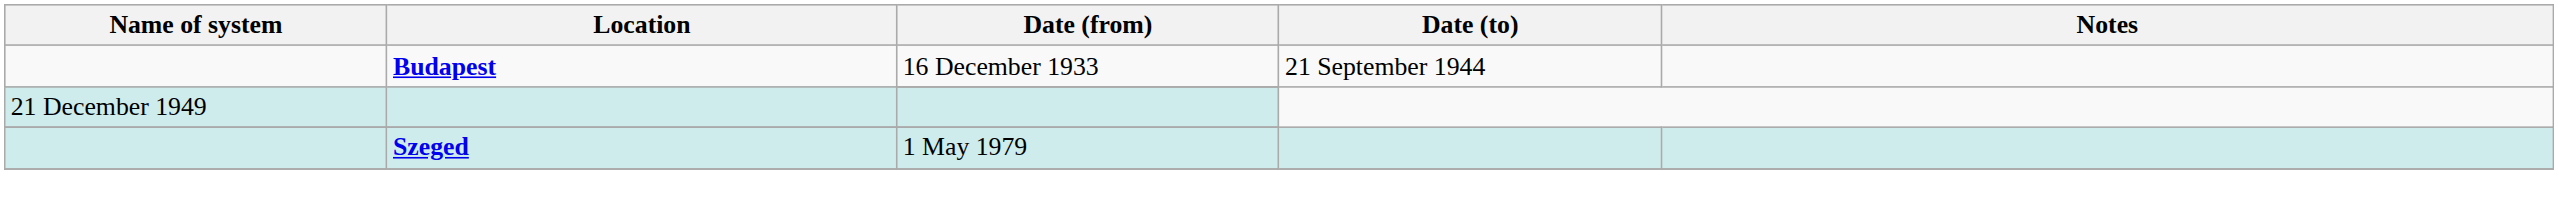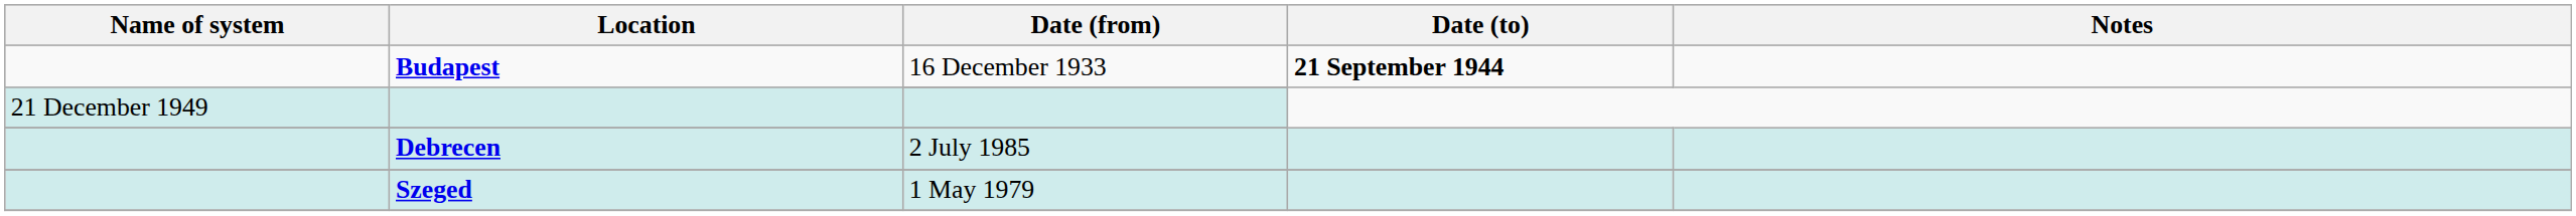 <table class="wikitable" width=100%>
 <tr>
 <th width=15%>Name of system</th>
 <th width=20%>Location</th>
 <th width=15%>Date (from)</th>
 <th width=15%>Date (to)</th>
 <th width=35%>Notes</th>
 </tr>
 <tr>
 <td rowspan="2"> </td>
 <td rowspan="2"><strong><a href='#'>Budapest</a></strong></td>
 <td>16 December 1933</td>
-<td>21 September 1944</td>
+<td><strong>21 September 1944</strong></td>
 <td> </td>
 </tr>
 <tr>
 </tr>
 <tr style="background:#CFECEC">
 <td>21 December 1949</td>
 <td> </td>
 <td> </td>
 </tr>
 <tr>
+</tr>
+<tr style="background:#CFECEC">
+<td> </td>
+<td><strong><a href='#'>Debrecen</a></strong></td>
+<td>2 July 1985</td>
+<td> </td>
+<td> </td>
 </tr>
 <tr>
 </tr>
 <tr style="background:#CFECEC">
 <td> </td>
 <td><strong><a href='#'>Szeged</a></strong></td>
 <td>1 May 1979</td>
 <td> </td>
 <td> </td>
 </tr>
 <tr>
 </tr>
 </table>
